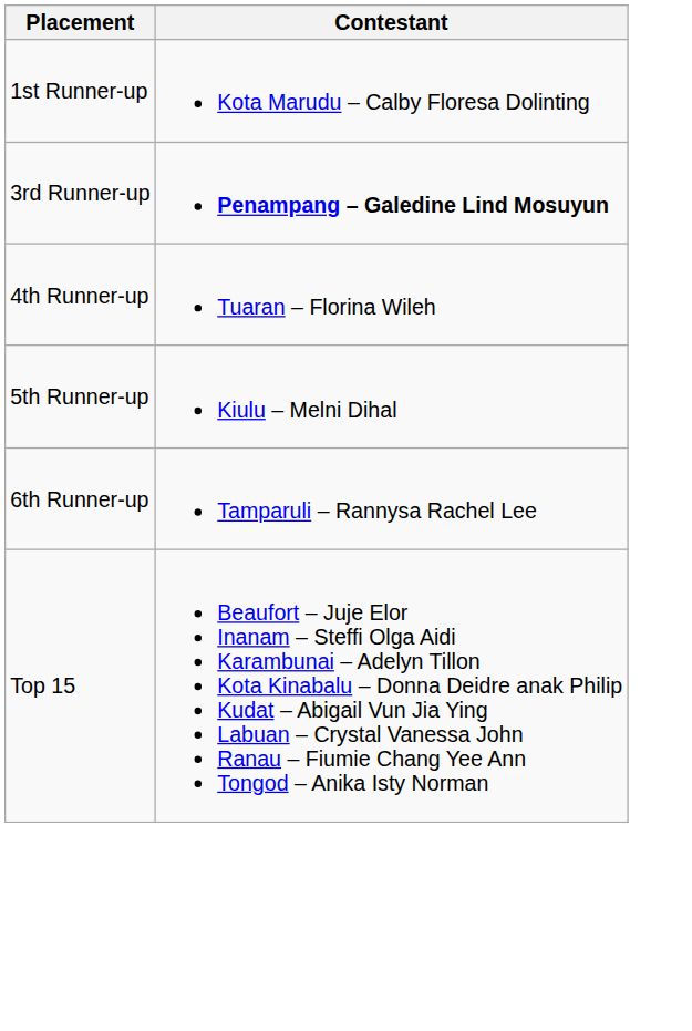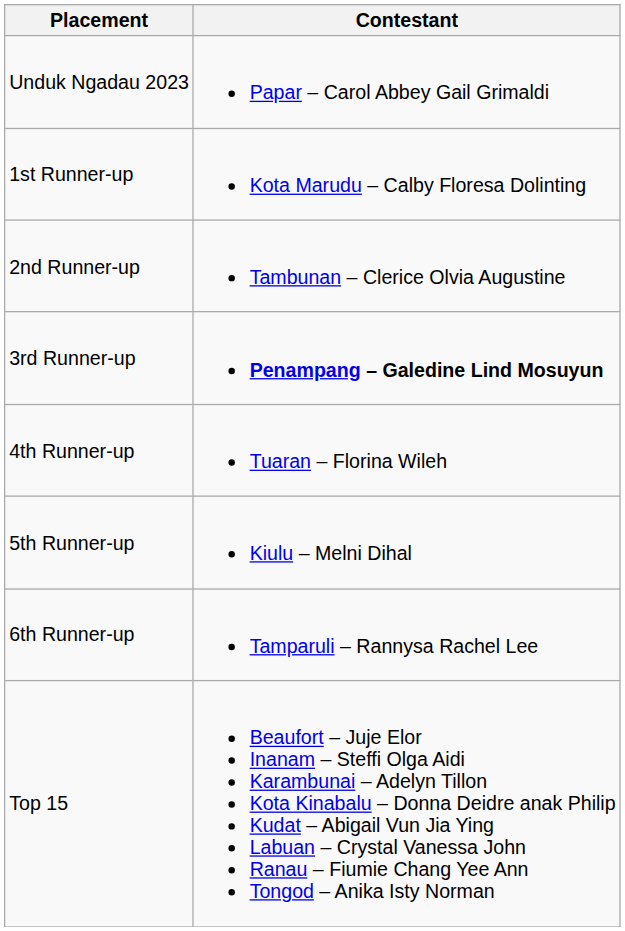 <table class="wikitable sortable" style="font-size: 95%;">
 <tr>
 <th>Placement</th>
 <th>Contestant</th>
 </tr>
 <tr>
+<td>Unduk Ngadau 2023</td>
+<td><br><ul><li><a href='#'>Papar</a> – Carol Abbey Gail Grimaldi</li></ul></td>
+</tr>
+<tr>
 <td>1st Runner-up</td>
 <td><br><ul><li><a href='#'>Kota Marudu</a> – Calby Floresa Dolinting</li></ul></td>
+</tr>
+<tr>
+<td>2nd Runner-up</td>
+<td><br><ul><li><a href='#'>Tambunan</a> – Clerice Olvia Augustine</li></ul></td>
 </tr>
 <tr>
 <td>3rd Runner-up</td>
 <td><strong><br><ul><li><a href='#'>Penampang</a> – Galedine Lind Mosuyun</li></ul></strong></td>
 </tr>
 <tr>
 <td>4th Runner-up</td>
 <td><br><ul><li><a href='#'>Tuaran</a> – Florina Wileh</li></ul></td>
 </tr>
 <tr>
 <td>5th Runner-up</td>
 <td><br><ul><li><a href='#'>Kiulu</a> – Melni Dihal</li></ul></td>
 </tr>
 <tr>
 <td>6th Runner-up</td>
 <td><br><ul><li><a href='#'>Tamparuli</a> – Rannysa Rachel Lee</li></ul></td>
 </tr>
 <tr>
 <td>Top 15</td>
 <td><br><ul><li><a href='#'>Beaufort</a> – Juje Elor</li><li><a href='#'>Inanam</a> – Steffi Olga Aidi</li><li><a href='#'>Karambunai</a> – Adelyn Tillon</li><li><a href='#'>Kota Kinabalu</a> – Donna Deidre anak Philip</li><li><a href='#'>Kudat</a> – Abigail Vun Jia Ying</li><li><a href='#'>Labuan</a> – Crystal Vanessa John</li><li><a href='#'>Ranau</a> – Fiumie Chang Yee Ann</li><li><a href='#'>Tongod</a> – Anika Isty Norman</li></ul></td>
 </tr>
 </table>
